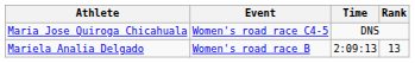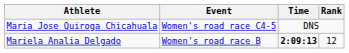 <table class=wikitable style=font-size:90%;text-align:center>
 <tr>
 <th>Athlete</th>
 <th>Event</th>
 <th>Time</th>
 <th>Rank</th>
 </tr>
 <tr align=center>
 <td align=left><a href='#'>Maria Jose Quiroga Chicahuala</a></td>
 <td align=left><a href='#'>Women's road race C4-5</a></td>
 <td colspan=2>DNS</td>
 </tr>
 <tr align=center>
 <td align=left><a href='#'>Mariela Analia Delgado</a></td>
 <td align=left><a href='#'>Women's road race B</a></td>
-<td>2:09:13</td>
-<td>13</td>
+<td><strong>2:09:13</strong></td>
+<td>12</td>
 </tr>
 </table>
